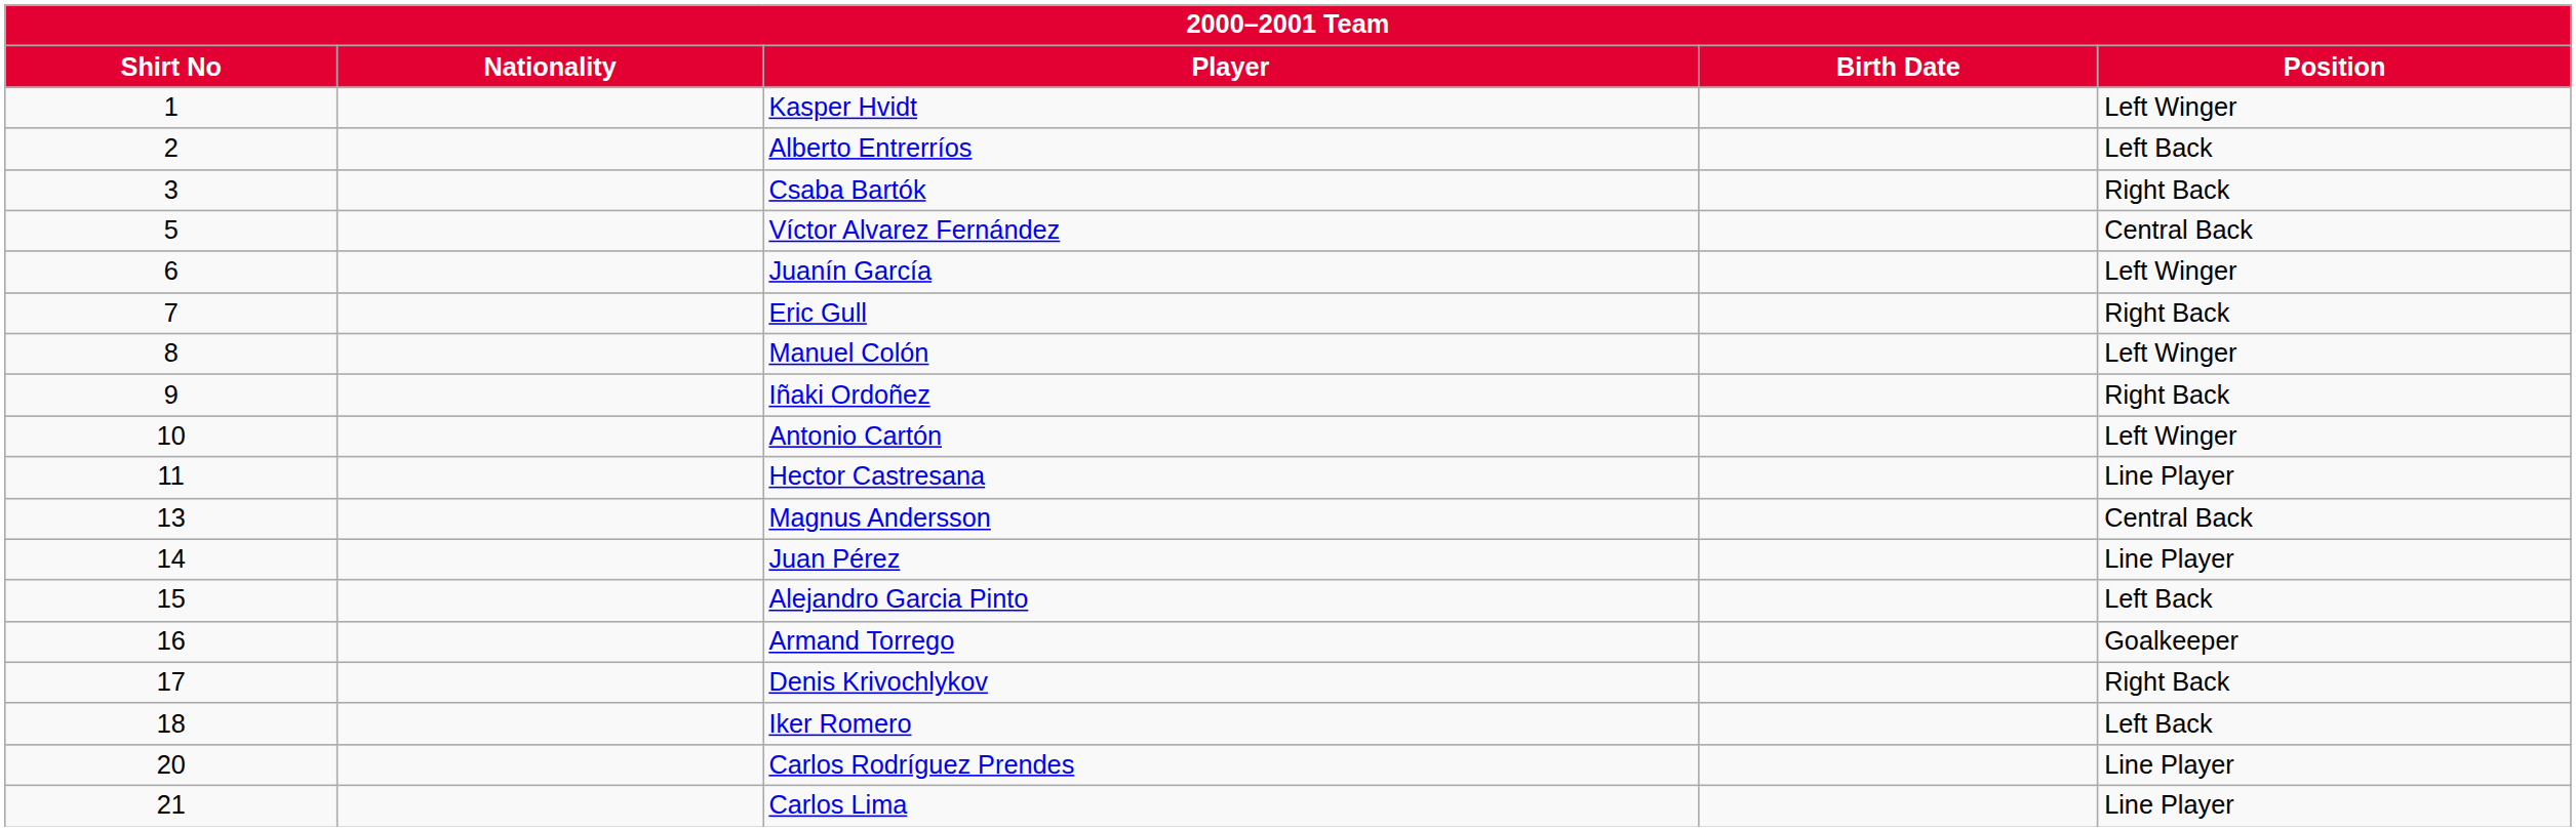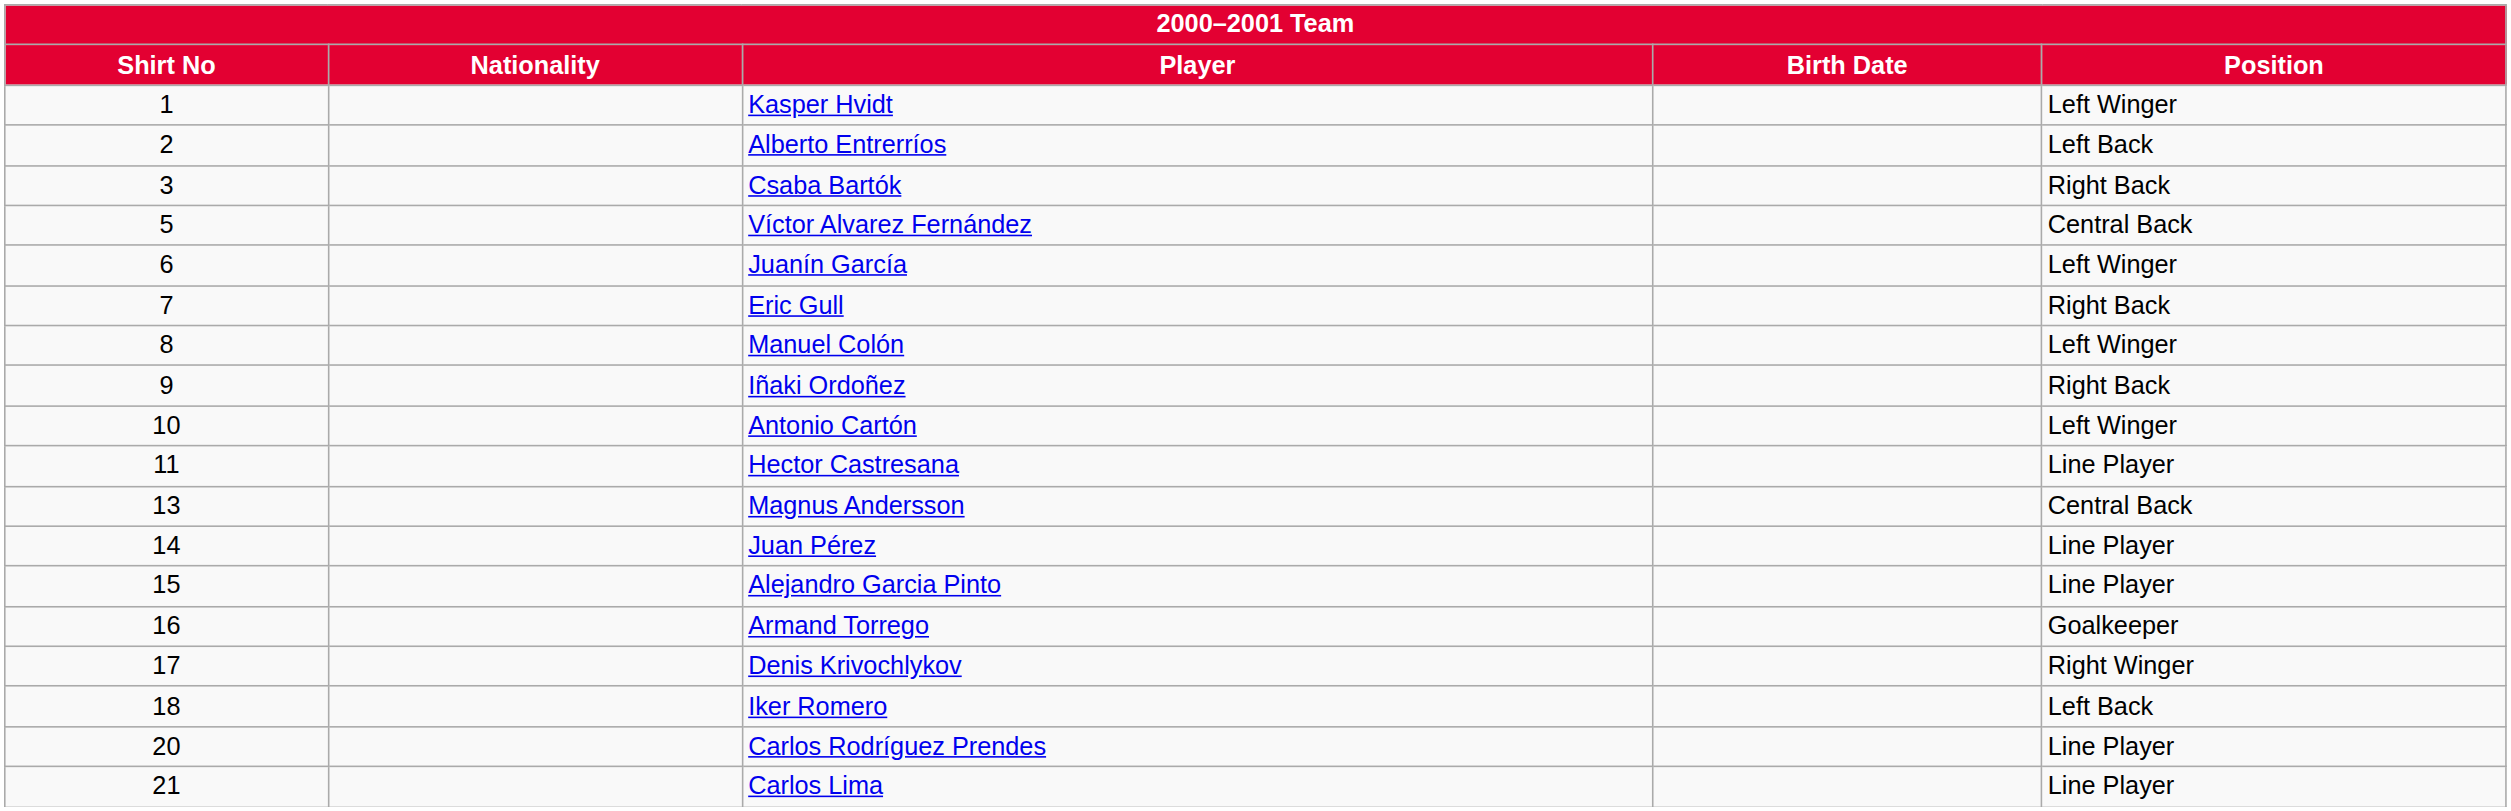 <table class="wikitable collapsible collapsed" style="width:100%;">
 <tr>
 <th colspan=5 style="background-color:#E30032;color:#FFFFFF;text-align:center;"> <strong>2000–2001 Team</strong></th>
 </tr>
 <tr>
 <th style="color:#FFFFFF; background:#E30032">Shirt No</th>
 <th style="color:#FFFFFF; background:#E30032">Nationality</th>
 <th style="color:#FFFFFF; background:#E30032">Player</th>
 <th style="color:#FFFFFF; background:#E30032">Birth Date</th>
 <th style="color:#FFFFFF; background:#E30032">Position</th>
 </tr>
 <tr>
 <td align=center>1</td>
 <td></td>
 <td><a href='#'>Kasper Hvidt</a></td>
 <td></td>
 <td>Left Winger</td>
 </tr>
 <tr>
 <td align=center>2</td>
 <td></td>
 <td><a href='#'>Alberto Entrerríos</a></td>
 <td></td>
 <td>Left Back</td>
 </tr>
 <tr>
 <td align=center>3</td>
 <td></td>
 <td><a href='#'>Csaba Bartók</a></td>
 <td></td>
 <td>Right Back</td>
 </tr>
 <tr>
 <td align=center>5</td>
 <td></td>
 <td><a href='#'>Víctor Alvarez Fernández</a></td>
 <td></td>
 <td>Central Back</td>
 </tr>
 <tr>
 <td align=center>6</td>
 <td></td>
 <td><a href='#'>Juanín García</a></td>
 <td></td>
 <td>Left Winger</td>
 </tr>
 <tr>
 <td align=center>7</td>
 <td></td>
 <td><a href='#'>Eric Gull</a></td>
 <td></td>
 <td>Right Back</td>
 </tr>
 <tr>
 <td align=center>8</td>
 <td></td>
 <td><a href='#'>Manuel Colón</a></td>
 <td></td>
 <td>Left Winger</td>
 </tr>
 <tr>
 <td align=center>9</td>
 <td></td>
 <td><a href='#'>Iñaki Ordoñez</a></td>
 <td></td>
 <td>Right Back</td>
 </tr>
 <tr>
 <td align=center>10</td>
 <td></td>
 <td><a href='#'>Antonio Cartón</a></td>
 <td></td>
 <td>Left Winger</td>
 </tr>
 <tr>
 <td align=center>11</td>
 <td></td>
 <td><a href='#'>Hector Castresana</a></td>
 <td></td>
 <td>Line Player</td>
 </tr>
 <tr>
 <td align=center>13</td>
 <td></td>
 <td><a href='#'>Magnus Andersson</a></td>
 <td></td>
 <td>Central Back</td>
 </tr>
 <tr>
 <td align=center>14</td>
 <td></td>
 <td><a href='#'>Juan Pérez</a></td>
 <td></td>
 <td>Line Player</td>
 </tr>
 <tr>
 <td align=center>15</td>
 <td></td>
 <td><a href='#'>Alejandro Garcia Pinto</a></td>
 <td></td>
-<td>Left Back</td>
+<td>Line Player</td>
 </tr>
 <tr>
 <td align=center>16</td>
 <td></td>
 <td><a href='#'>Armand Torrego</a></td>
 <td></td>
 <td>Goalkeeper</td>
 </tr>
 <tr>
 <td align=center>17</td>
 <td></td>
 <td><a href='#'>Denis Krivochlykov</a></td>
 <td></td>
-<td>Right Back</td>
+<td>Right Winger</td>
 </tr>
 <tr>
 <td align=center>18</td>
 <td></td>
 <td><a href='#'>Iker Romero</a></td>
 <td></td>
 <td>Left Back</td>
 </tr>
 <tr>
 <td align=center>20</td>
 <td></td>
 <td><a href='#'>Carlos Rodríguez Prendes</a></td>
 <td></td>
 <td>Line Player</td>
 </tr>
 <tr>
 <td align=center>21</td>
 <td></td>
 <td><a href='#'>Carlos Lima</a></td>
 <td></td>
 <td>Line Player</td>
 </tr>
 </table>
